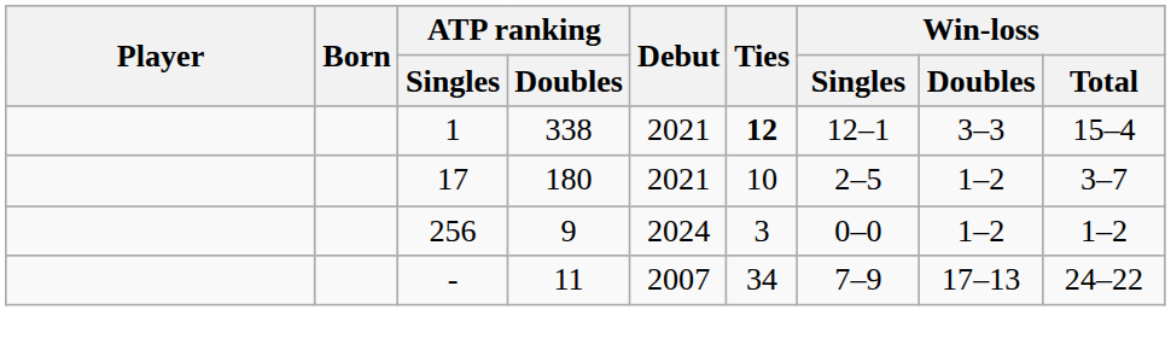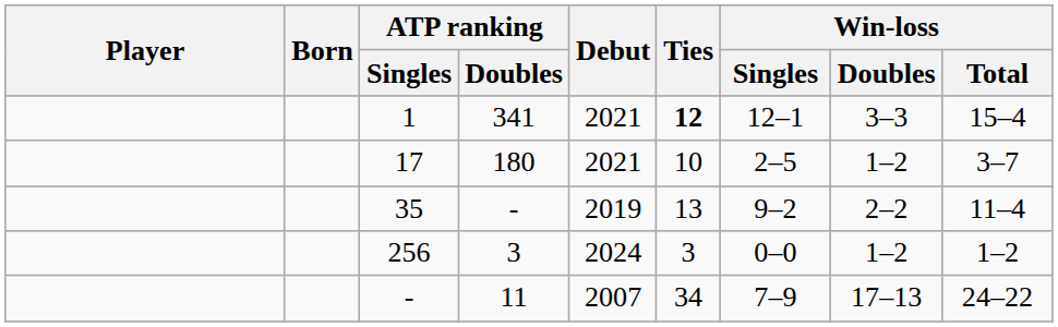 <table class="wikitable sortable" style=text-align:center>
 <tr>
 <th width=150 rowspan=2>Player</th>
 <th rowspan=2>Born</th>
 <th colspan=2>ATP ranking</th>
 <th rowspan=2>Debut</th>
 <th rowspan=2>Ties</th>
 <th colspan=3>Win-loss</th>
 </tr>
 <tr>
 <th>Singles</th>
 <th>Doubles</th>
 <th width=55px>Singles</th>
 <th width=55px>Doubles</th>
 <th width=55px>Total</th>
 </tr>
 <tr>
 <td align=left></td>
 <td align=left></td>
 <td>1</td>
-<td>338</td>
+<td>341</td>
 <td>2021</td>
 <td><strong>12</strong></td>
 <td>12–1</td>
 <td>3–3</td>
 <td>15–4</td>
 </tr>
 <tr>
 <td align=left></td>
 <td align=left></td>
 <td>17</td>
 <td>180</td>
 <td>2021</td>
 <td>10</td>
 <td>2–5</td>
 <td>1–2</td>
 <td>3–7</td>
 </tr>
 <tr>
 <td align=left></td>
 <td align=left></td>
+<td>35</td>
+<td>-</td>
+<td>2019</td>
+<td>13</td>
+<td>9–2</td>
+<td>2–2</td>
+<td>11–4</td>
+</tr>
+<tr>
+<td align=left></td>
+<td align=left></td>
 <td>256</td>
-<td>9</td>
+<td>3</td>
 <td>2024</td>
 <td>3</td>
 <td>0–0</td>
 <td>1–2</td>
 <td>1–2</td>
 </tr>
 <tr>
 <td align=left></td>
 <td align=left></td>
 <td>-</td>
 <td>11</td>
 <td>2007</td>
 <td>34</td>
 <td>7–9</td>
 <td>17–13</td>
 <td>24–22</td>
 </tr>
 </table>
